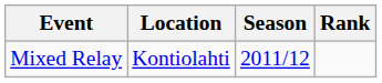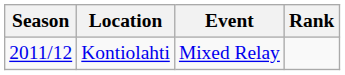 <table class="wikitable sortable" style="font-size:90%" style="text-align:center">
 <tr>
+<th>Season</th>
+<th>Location</th>
 <th>Event</th>
-<th>Location</th>
-<th>Season</th>
 <th>Rank</th>
 </tr>
 <tr>
+<td><a href='#'>2011/12</a></td>
+<td><a href='#'>Kontiolahti</a></td>
 <td><a href='#'>Mixed Relay</a></td>
-<td><a href='#'>Kontiolahti</a></td>
-<td><a href='#'>2011/12</a></td>
 <td></td>
 </tr>
 </table>
